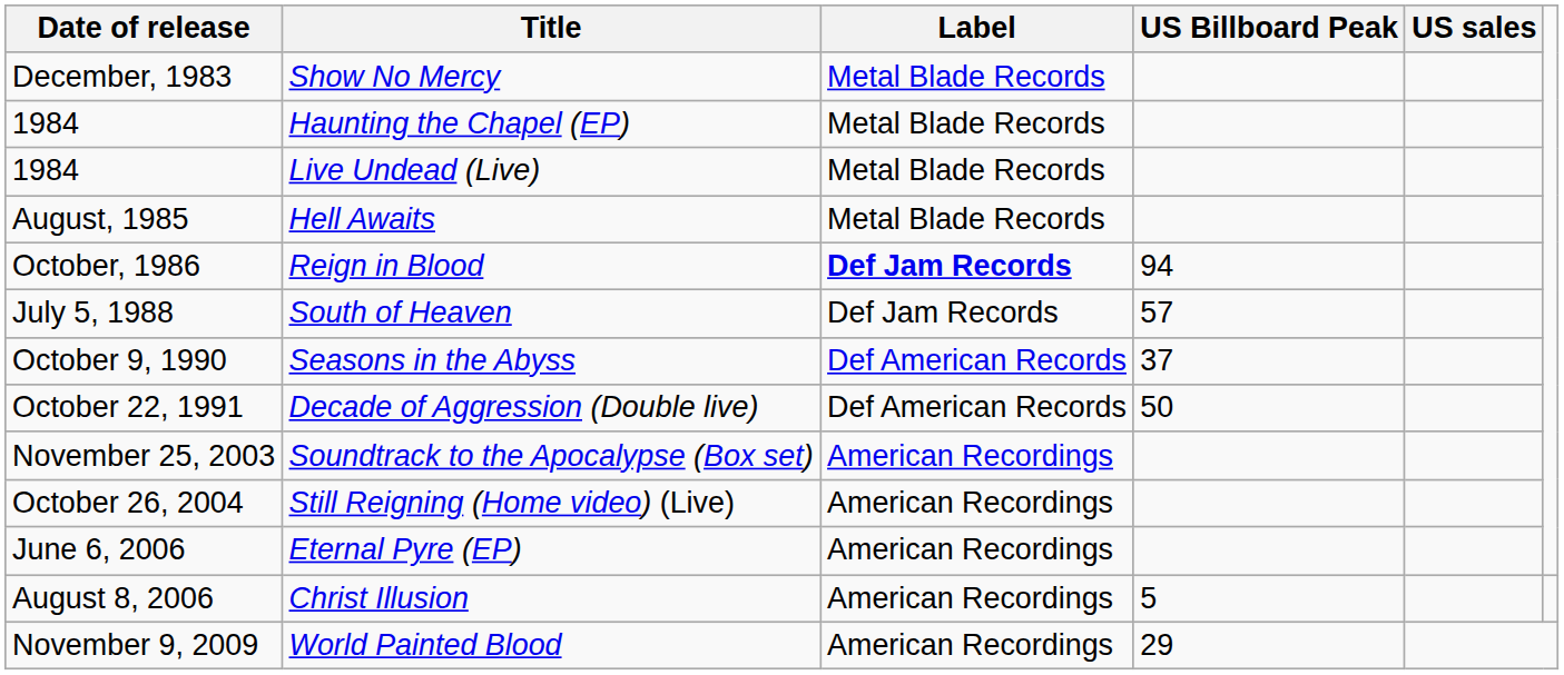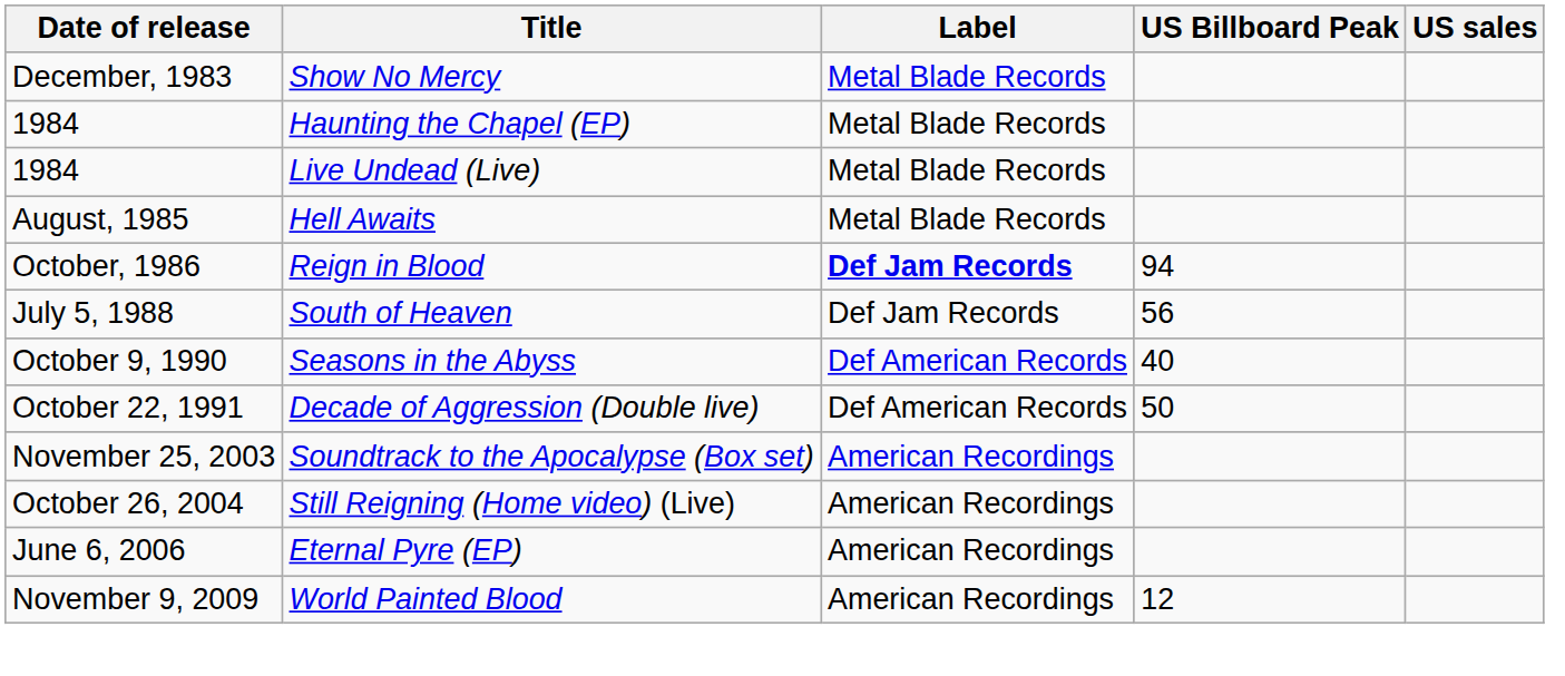 <table class="wikitable">
 <tr>
 <th>Date of release</th>
 <th>Title</th>
 <th>Label</th>
 <th>US Billboard Peak</th>
 <th>US sales</th>
 </tr>
 <tr>
 <td>December, 1983</td>
 <td><em><a href='#'>Show No Mercy</a></em></td>
 <td><a href='#'>Metal Blade Records</a></td>
 <td></td>
 <td></td>
 </tr>
 <tr>
 <td>1984</td>
 <td><em><a href='#'>Haunting the Chapel</a> (<a href='#'>EP</a>)</em></td>
 <td>Metal Blade Records</td>
 <td></td>
 <td></td>
 </tr>
 <tr>
 <td>1984</td>
 <td><em><a href='#'>Live Undead</a> (Live)</em></td>
 <td>Metal Blade Records</td>
 <td></td>
 <td></td>
 </tr>
 <tr>
 <td>August, 1985</td>
 <td><em><a href='#'>Hell Awaits</a></em></td>
 <td>Metal Blade Records</td>
 <td></td>
 <td></td>
 </tr>
 <tr>
 <td>October, 1986</td>
 <td><em><a href='#'>Reign in Blood</a></em></td>
 <td><strong><a href='#'>Def Jam Records</a></strong></td>
 <td>94</td>
 <td></td>
 </tr>
 <tr>
 <td>July 5, 1988</td>
 <td><em><a href='#'>South of Heaven</a></em></td>
 <td>Def Jam Records</td>
-<td>57</td>
+<td>56</td>
 <td></td>
 </tr>
 <tr>
 <td>October 9, 1990</td>
 <td><em><a href='#'>Seasons in the Abyss</a></em></td>
 <td><a href='#'>Def American Records</a></td>
-<td>37</td>
+<td>40</td>
 <td></td>
 </tr>
 <tr>
 <td>October 22, 1991</td>
 <td><em><a href='#'>Decade of Aggression</a> (Double live)</em></td>
 <td>Def American Records</td>
 <td>50</td>
 <td></td>
 </tr>
 <tr>
 <td>November 25, 2003</td>
 <td><em><a href='#'>Soundtrack to the Apocalypse</a> (<a href='#'>Box set</a>)</em></td>
 <td><a href='#'>American Recordings</a></td>
 <td></td>
 <td></td>
 </tr>
 <tr>
 <td>October 26, 2004</td>
 <td><em><a href='#'>Still Reigning</a> (<a href='#'>Home video</a>)</em> (Live)</td>
 <td>American Recordings</td>
 <td></td>
 <td></td>
 </tr>
 <tr>
 <td>June 6, 2006</td>
 <td><em><a href='#'>Eternal Pyre</a> (<a href='#'>EP</a>)</em></td>
 <td>American Recordings</td>
 <td></td>
 <td></td>
 </tr>
 <tr>
-<td>August 8, 2006</td>
-<td><em><a href='#'>Christ Illusion</a></em></td>
-<td>American Recordings</td>
-<td>5</td>
-<td></td>
-<td></td>
-</tr>
-<tr>
 <td>November 9, 2009</td>
 <td><em><a href='#'>World Painted Blood</a></em></td>
 <td>American Recordings</td>
-<td>29</td>
+<td>12</td>
 </tr>
 </table>
